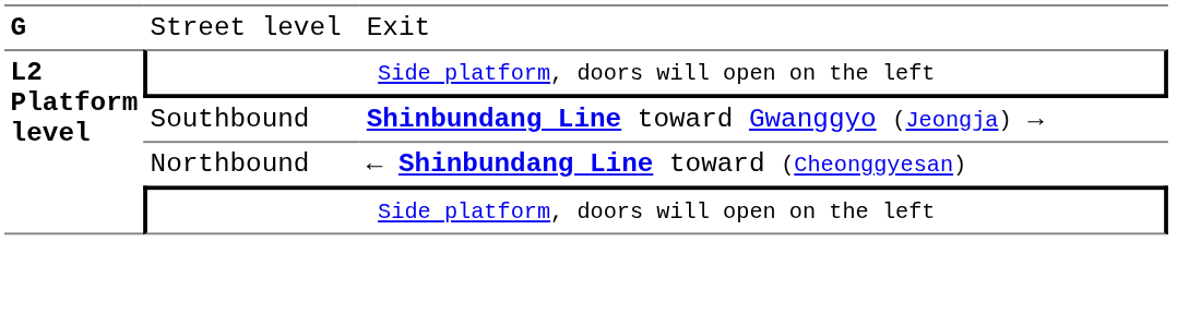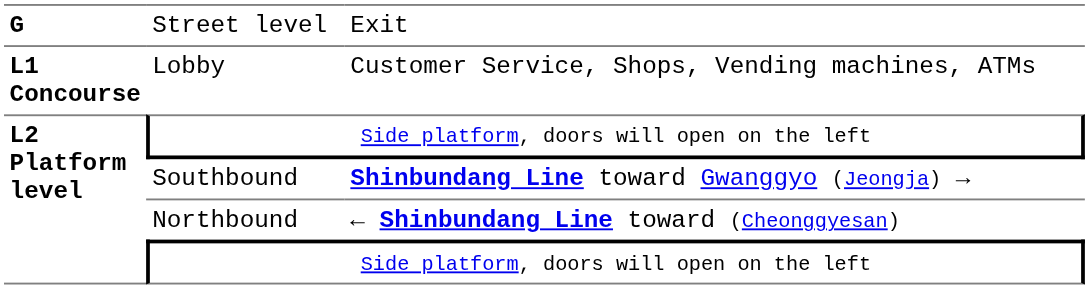 <table table border=0 cellspacing=0 cellpadding=3>
 <tr>
 <td style="border-top:solid 1px gray;" width=50 valign=top><strong>G</strong></td>
 <td style="border-top:solid 1px gray;" width=100 valign=top>Street level</td>
 <td style="border-top:solid 1px gray;" width=390 valign=top>Exit</td>
+</tr>
+<tr>
+<td style="border-top:solid 1px gray;" valign=top width=50><strong>L1<br>Concourse</strong></td>
+<td style="border-top:solid 1px gray;" valign=top width=100>Lobby</td>
+<td style="border-top:solid 1px gray;" valign=top width=390>Customer Service, Shops, Vending machines, ATMs</td>
 </tr>
 <tr>
 <td style="border-top:solid 1px gray;border-bottom:solid 1px gray;" width=50 rowspan=4 valign=top><strong>L2<br>Platform level</strong></td>
 <td style="border-top:solid 1px gray;border-right:solid 2px black;border-left:solid 2px black;border-bottom:solid 2px black;text-align:center;" colspan=2><small><a href='#'>Side platform</a>, doors will open on the left </small></td>
 </tr>
 <tr>
 <td>Southbound</td>
 <td> <a href='#'><span><strong>Shinbundang Line</strong></span></a> toward <a href='#'>Gwanggyo</a> <small>(<a href='#'>Jeongja</a>)</small> →</td>
 </tr>
 <tr>
 <td style="border-bottom:solid 0px gray;border-top:solid 1px gray;" width=100>Northbound</td>
 <td style="border-bottom:solid 0px gray;border-top:solid 1px gray;" width=390>← <a href='#'><span><strong>Shinbundang Line</strong></span></a> toward  <small>(<a href='#'>Cheonggyesan</a>)</small></td>
 </tr>
 <tr>
 <td style="border-top:solid 2px black;border-right:solid 2px black;border-left:solid 2px black;border-bottom:solid 1px gray;text-align:center;" colspan=2><small><a href='#'>Side platform</a>, doors will open on the left </small></td>
 </tr>
 </table>
